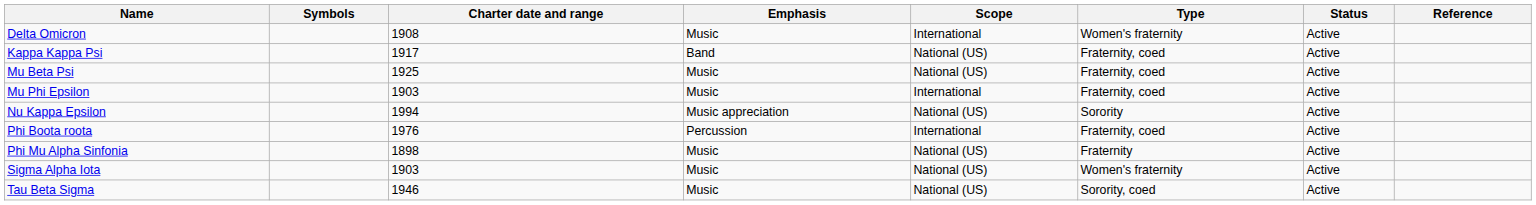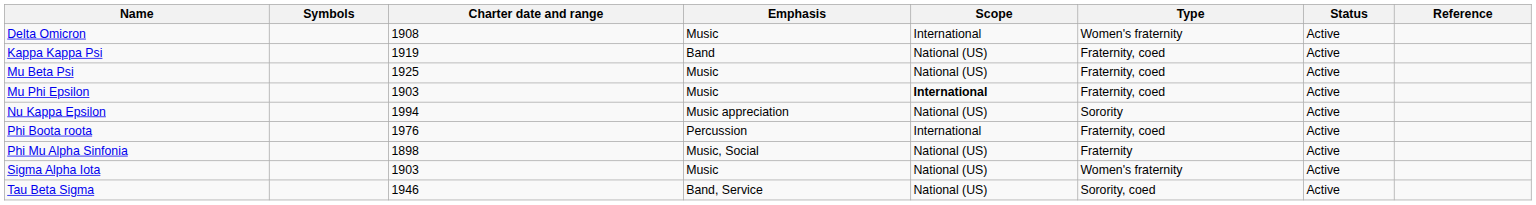 <table class="wikitable sortable" style="width:100%;">
 <tr>
 <th>Name</th>
 <th>Symbols</th>
 <th>Charter date and range</th>
 <th>Emphasis</th>
 <th>Scope</th>
 <th>Type</th>
 <th>Status</th>
 <th>Reference</th>
 </tr>
 <tr>
 <td><a href='#'>Delta Omicron</a></td>
 <td><strong></strong></td>
 <td>1908</td>
 <td>Music</td>
 <td>International</td>
 <td>Women's fraternity</td>
 <td>Active</td>
 <td></td>
 </tr>
 <tr>
 <td><a href='#'>Kappa Kappa Psi</a></td>
 <td><strong></strong></td>
-<td>1917</td>
+<td>1919</td>
 <td>Band</td>
 <td>National (US)</td>
 <td>Fraternity, coed</td>
 <td>Active</td>
 <td></td>
 </tr>
 <tr>
 <td><a href='#'>Mu Beta Psi</a></td>
 <td><strong></strong></td>
 <td>1925</td>
 <td>Music</td>
 <td>National (US)</td>
 <td>Fraternity, coed</td>
 <td>Active</td>
 <td></td>
 </tr>
 <tr>
 <td><a href='#'>Mu Phi Epsilon</a></td>
 <td><strong></strong></td>
 <td>1903</td>
 <td>Music</td>
-<td>International</td>
+<td><strong>International</strong></td>
 <td>Fraternity, coed</td>
 <td>Active</td>
 <td></td>
 </tr>
 <tr>
 <td><a href='#'>Nu Kappa Epsilon</a></td>
 <td><strong></strong></td>
 <td>1994</td>
 <td>Music appreciation</td>
 <td>National (US)</td>
 <td>Sorority</td>
 <td>Active</td>
 <td></td>
 </tr>
 <tr>
 <td><a href='#'>Phi Boota roota</a></td>
 <td><strong></strong></td>
 <td>1976</td>
 <td>Percussion</td>
 <td>International</td>
 <td>Fraternity, coed</td>
 <td>Active</td>
 <td></td>
 </tr>
 <tr>
 <td><a href='#'>Phi Mu Alpha Sinfonia</a></td>
 <td><strong></strong></td>
 <td>1898</td>
-<td>Music</td>
+<td>Music, Social</td>
 <td>National (US)</td>
 <td>Fraternity</td>
 <td>Active</td>
 <td></td>
 </tr>
 <tr>
 <td><a href='#'>Sigma Alpha Iota</a></td>
 <td><strong></strong></td>
 <td>1903</td>
 <td>Music</td>
 <td>National (US)</td>
 <td>Women's fraternity</td>
 <td>Active</td>
 <td></td>
 </tr>
 <tr>
 <td><a href='#'>Tau Beta Sigma</a></td>
 <td><strong></strong></td>
 <td>1946</td>
-<td>Music</td>
+<td>Band, Service</td>
 <td>National (US)</td>
 <td>Sorority, coed</td>
 <td>Active</td>
 <td></td>
 </tr>
 </table>
